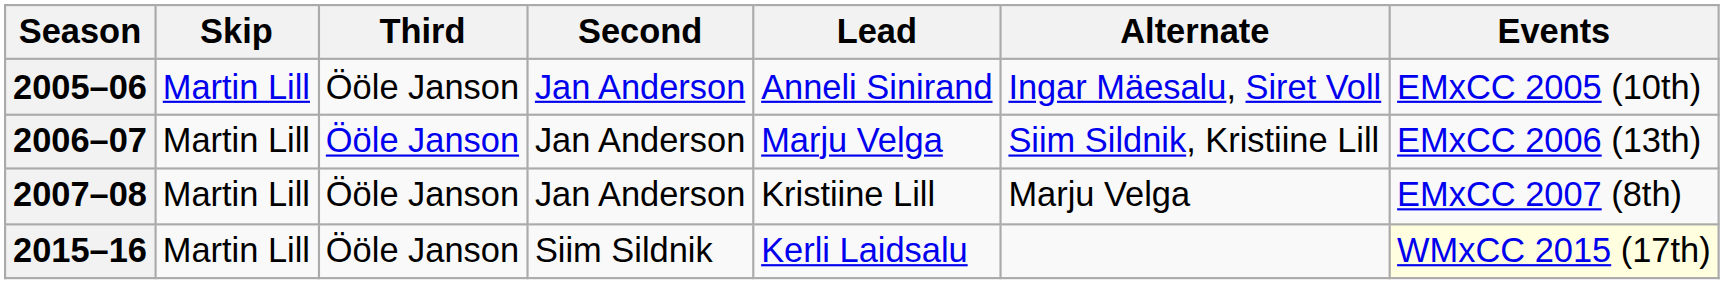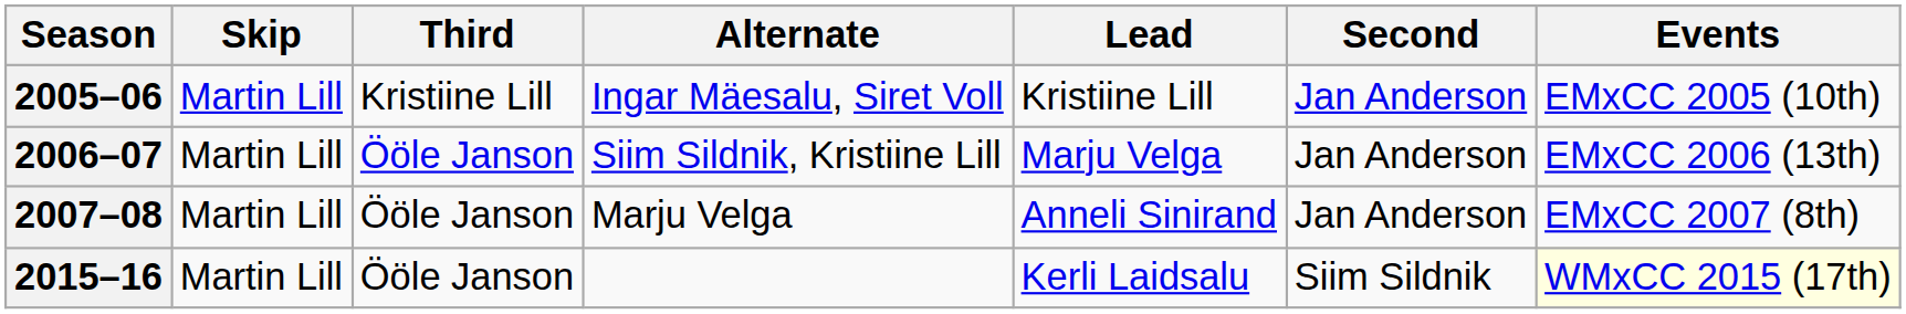 <table class="wikitable">
 <tr>
 <th scope="col">Season</th>
 <th scope="col">Skip</th>
 <th scope="col">Third</th>
+<th scope="col">Alternate</th>
+<th scope="col">Lead</th>
 <th scope="col">Second</th>
-<th scope="col">Lead</th>
-<th scope="col">Alternate</th>
 <th scope="col">Events</th>
 </tr>
 <tr>
 <th scope="row">2005–06</th>
 <td><a href='#'>Martin Lill</a></td>
-<td>Ööle Janson</td>
+<td>Kristiine Lill</td>
+<td><a href='#'>Ingar Mäesalu</a>, <a href='#'>Siret Voll</a></td>
+<td>Kristiine Lill</td>
 <td><a href='#'>Jan Anderson</a></td>
-<td><a href='#'>Anneli Sinirand</a></td>
-<td><a href='#'>Ingar Mäesalu</a>, <a href='#'>Siret Voll</a></td>
 <td><a href='#'>EMxCC 2005</a> (10th)</td>
 </tr>
 <tr>
 <th scope="row">2006–07</th>
 <td>Martin Lill</td>
 <td><a href='#'>Ööle Janson</a></td>
+<td><a href='#'>Siim Sildnik</a>, Kristiine Lill</td>
+<td><a href='#'>Marju Velga</a></td>
 <td>Jan Anderson</td>
-<td><a href='#'>Marju Velga</a></td>
-<td><a href='#'>Siim Sildnik</a>, Kristiine Lill</td>
 <td><a href='#'>EMxCC 2006</a> (13th)</td>
 </tr>
 <tr>
 <th scope="row">2007–08</th>
 <td>Martin Lill</td>
 <td>Ööle Janson</td>
+<td>Marju Velga</td>
+<td><a href='#'>Anneli Sinirand</a></td>
 <td>Jan Anderson</td>
-<td>Kristiine Lill</td>
-<td>Marju Velga</td>
 <td><a href='#'>EMxCC 2007</a> (8th)</td>
 </tr>
 <tr>
 <th scope="row">2015–16</th>
 <td>Martin Lill</td>
 <td>Ööle Janson</td>
+<td></td>
+<td><a href='#'>Kerli Laidsalu</a></td>
 <td>Siim Sildnik</td>
-<td><a href='#'>Kerli Laidsalu</a></td>
-<td></td>
 <td style="background: lightyellow;"><a href='#'>WMxCC 2015</a> (17th)</td>
 </tr>
 </table>
